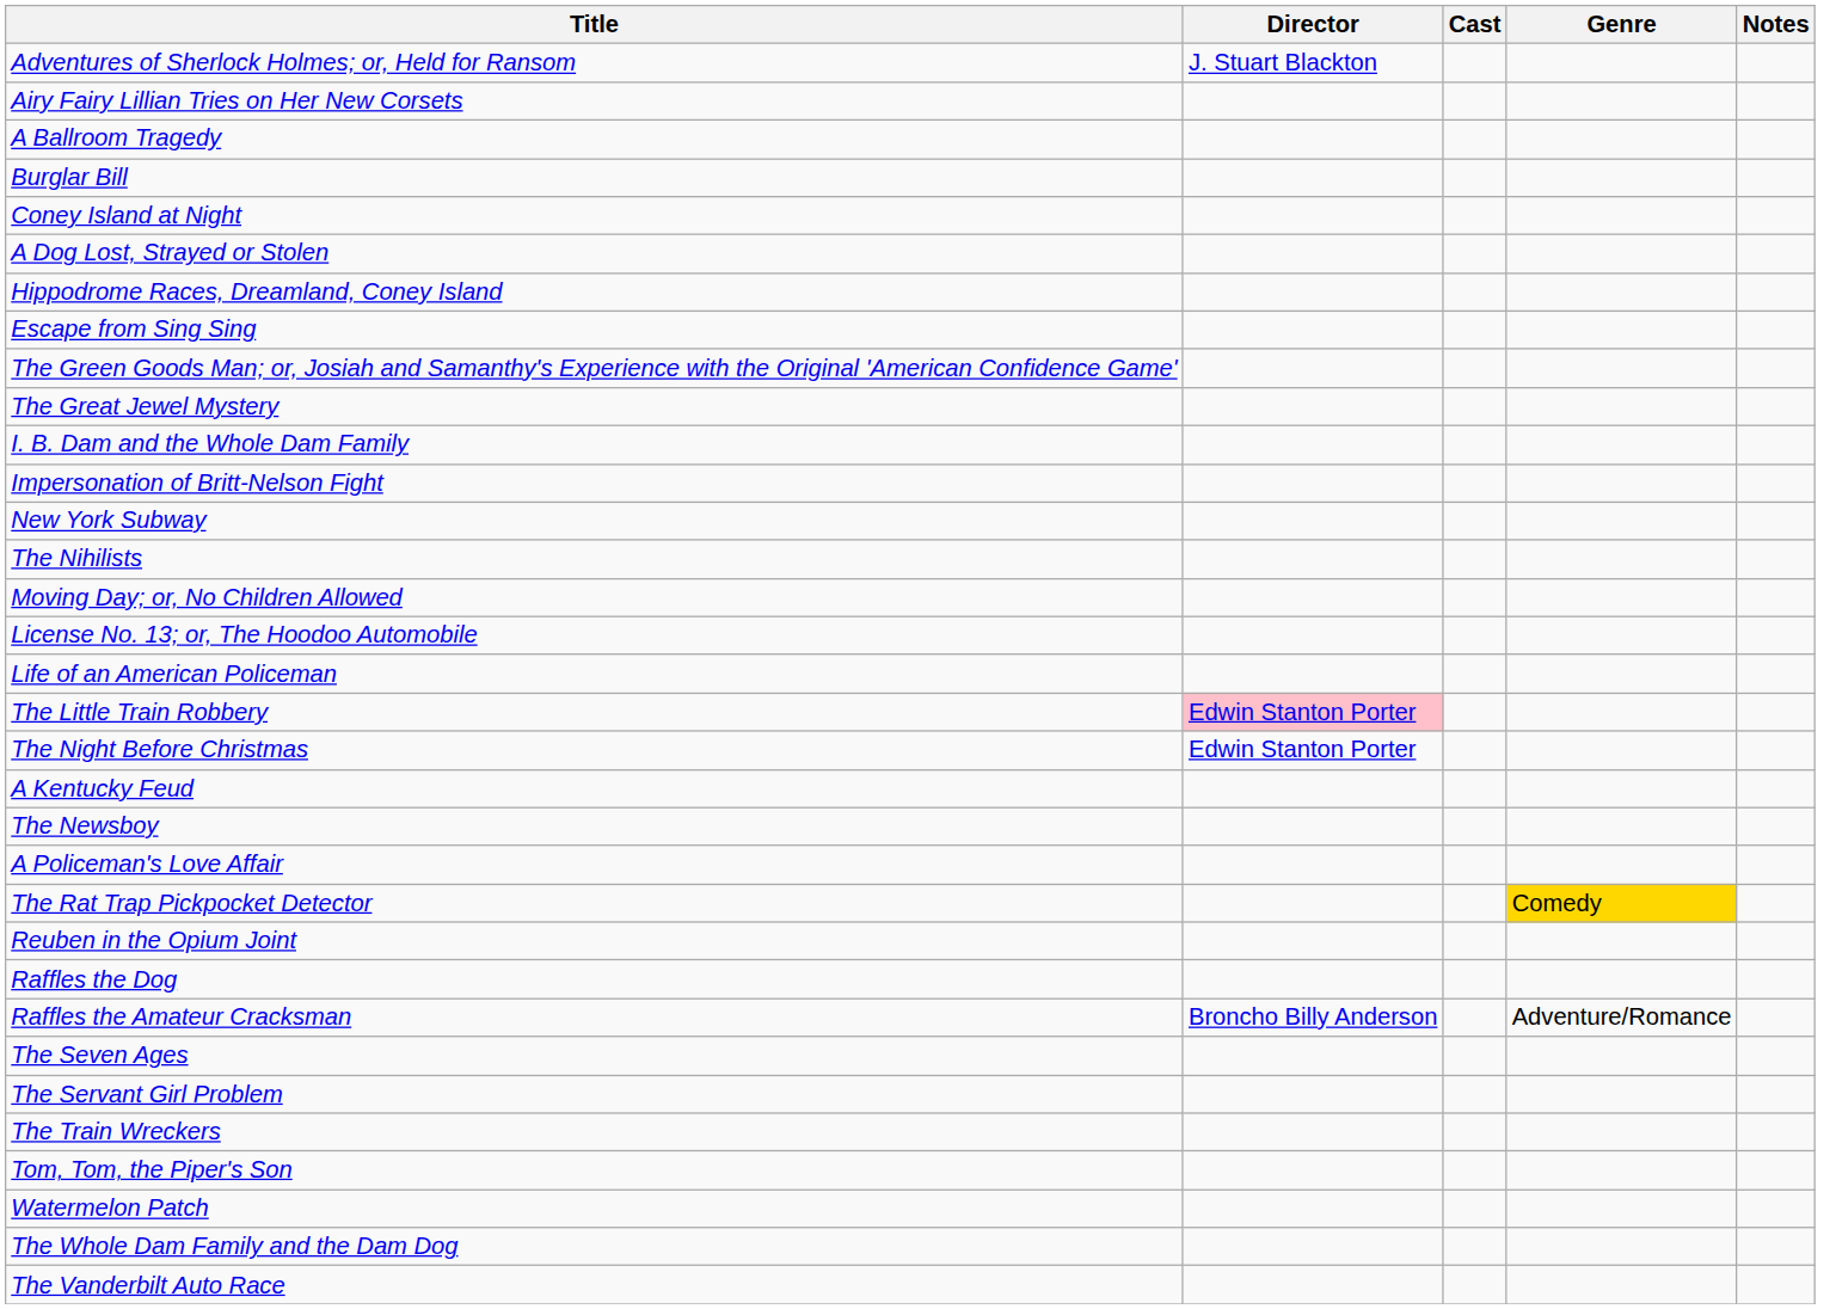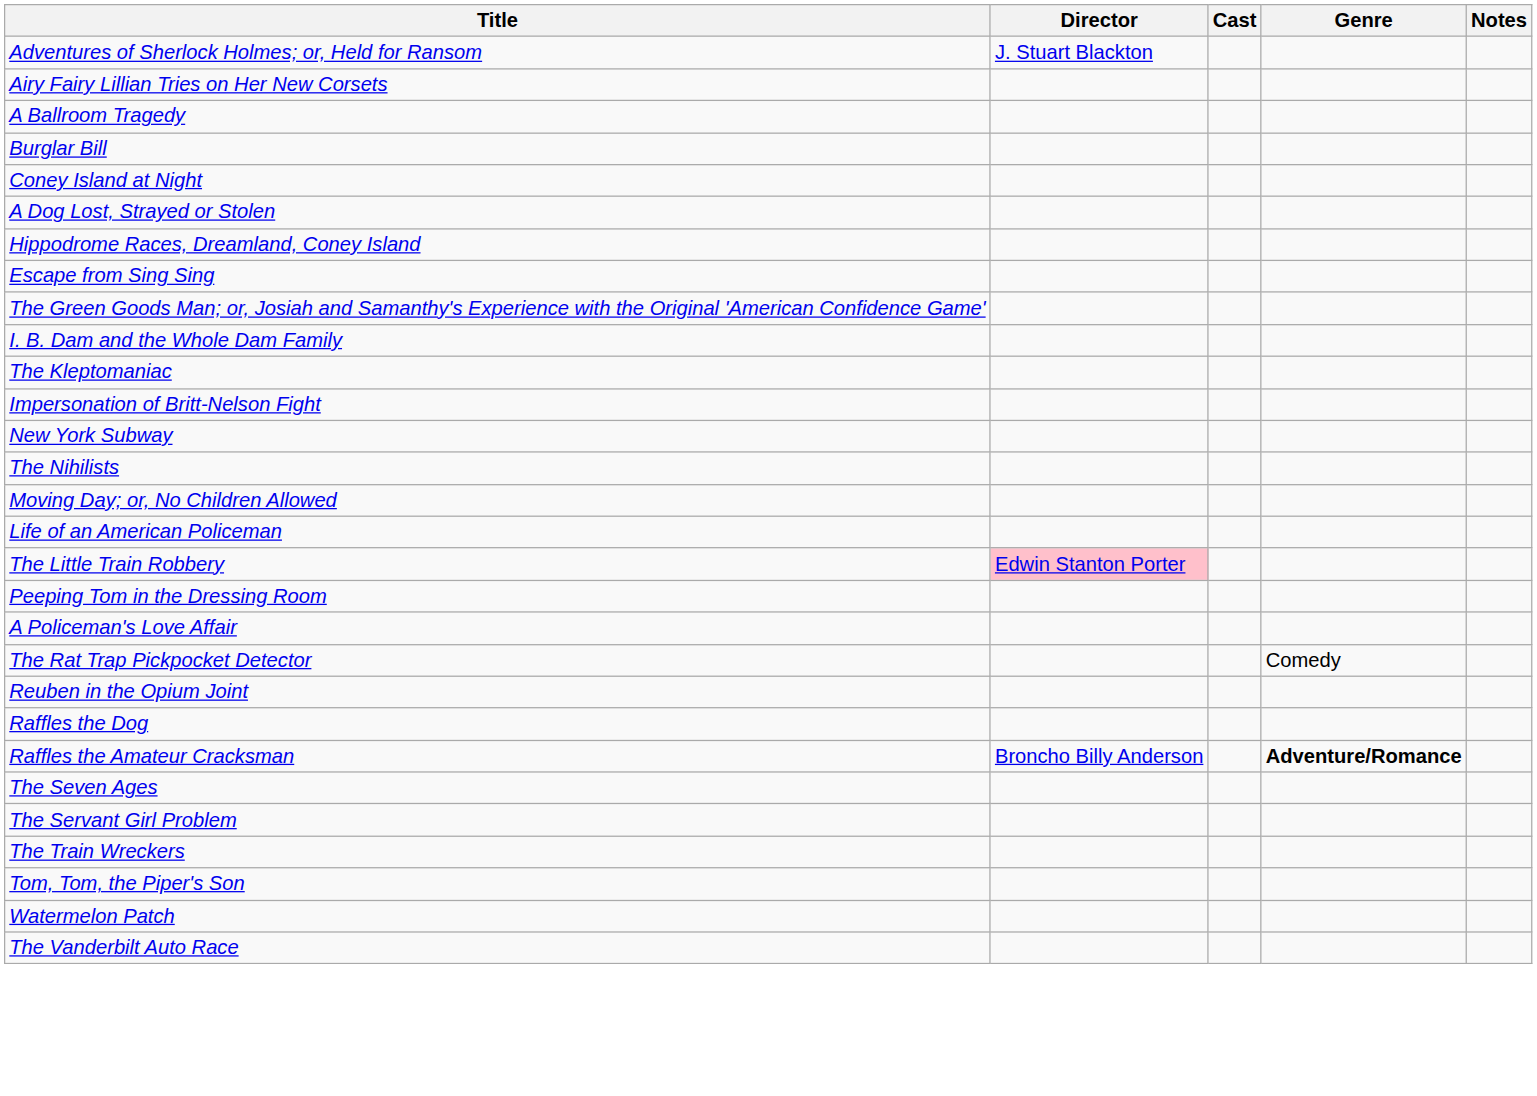 <table class="wikitable">
 <tr>
 <th>Title</th>
 <th>Director</th>
 <th>Cast</th>
 <th>Genre</th>
 <th>Notes</th>
 </tr>
 <tr>
 <td><em><a href='#'>Adventures of Sherlock Holmes; or, Held for Ransom</a></em></td>
 <td><a href='#'>J. Stuart Blackton</a></td>
 <td></td>
 <td></td>
 <td></td>
 </tr>
 <tr>
 <td><em><a href='#'>Airy Fairy Lillian Tries on Her New Corsets</a></em></td>
 <td></td>
 <td></td>
 <td></td>
 <td></td>
 </tr>
 <tr>
 <td><em><a href='#'>A Ballroom Tragedy</a></em></td>
 <td></td>
 <td></td>
 <td></td>
 <td></td>
 </tr>
 <tr>
 <td><em><a href='#'>Burglar Bill</a></em></td>
 <td></td>
 <td></td>
 <td></td>
 <td></td>
 </tr>
 <tr>
 <td><em><a href='#'>Coney Island at Night</a></em></td>
 <td></td>
 <td></td>
 <td></td>
 <td></td>
 </tr>
 <tr>
 <td><em><a href='#'>A Dog Lost, Strayed or Stolen</a></em></td>
 <td></td>
 <td></td>
 <td></td>
 <td></td>
 </tr>
 <tr>
 <td><em><a href='#'>Hippodrome Races, Dreamland, Coney Island</a></em></td>
 <td></td>
 <td></td>
 <td></td>
 <td></td>
 </tr>
 <tr>
 <td><em><a href='#'>Escape from Sing Sing</a></em></td>
 <td></td>
 <td></td>
 <td></td>
 <td></td>
 </tr>
 <tr>
 <td><em><a href='#'>The Green Goods Man; or, Josiah and Samanthy's Experience with the Original 'American Confidence Game'</a></em></td>
 <td></td>
 <td></td>
 <td></td>
 <td></td>
 </tr>
 <tr>
-<td><em><a href='#'>The Great Jewel Mystery</a></em></td>
+<td><em><a href='#'>I. B. Dam and the Whole Dam Family</a></em></td>
 <td></td>
 <td></td>
 <td></td>
 <td></td>
 </tr>
 <tr>
-<td><em><a href='#'>I. B. Dam and the Whole Dam Family</a></em></td>
+<td><em><a href='#'>The Kleptomaniac</a></em></td>
 <td></td>
 <td></td>
 <td></td>
 <td></td>
 </tr>
 <tr>
 <td><em><a href='#'>Impersonation of Britt-Nelson Fight</a></em></td>
 <td></td>
 <td></td>
 <td></td>
 <td></td>
 </tr>
 <tr>
 <td><em><a href='#'>New York Subway</a></em></td>
 <td></td>
 <td></td>
 <td></td>
 <td></td>
 </tr>
 <tr>
 <td><em><a href='#'>The Nihilists</a></em></td>
 <td></td>
 <td></td>
 <td></td>
 <td></td>
 </tr>
 <tr>
 <td><em><a href='#'>Moving Day; or, No Children Allowed</a></em></td>
 <td></td>
 <td></td>
 <td></td>
 <td></td>
 </tr>
 <tr>
-<td><em><a href='#'>License No. 13; or, The Hoodoo Automobile</a></em></td>
-<td></td>
-<td></td>
-<td></td>
-<td></td>
-</tr>
-<tr>
 <td><em><a href='#'>Life of an American Policeman</a></em></td>
 <td></td>
 <td></td>
 <td></td>
 <td></td>
 </tr>
 <tr>
 <td><em><a href='#'>The Little Train Robbery</a></em></td>
 <td style="background: pink;"><a href='#'>Edwin Stanton Porter</a></td>
 <td></td>
 <td></td>
 <td></td>
 </tr>
 <tr>
-<td><em><a href='#'>The Night Before Christmas</a></em></td>
-<td><a href='#'>Edwin Stanton Porter</a></td>
-<td></td>
-<td></td>
-<td></td>
-</tr>
-<tr>
-<td><em><a href='#'>A Kentucky Feud</a></em></td>
-<td></td>
-<td></td>
-<td></td>
-<td></td>
-</tr>
-<tr>
-<td><em><a href='#'>The Newsboy</a></em></td>
+<td><em><a href='#'>Peeping Tom in the Dressing Room</a></em></td>
 <td></td>
 <td></td>
 <td></td>
 <td></td>
 </tr>
 <tr>
 <td><em><a href='#'>A Policeman's Love Affair</a></em></td>
 <td></td>
 <td></td>
 <td></td>
 <td></td>
 </tr>
 <tr>
 <td><em><a href='#'>The Rat Trap Pickpocket Detector</a></em></td>
 <td></td>
 <td></td>
-<td style="background: gold;">Comedy</td>
+<td>Comedy</td>
 <td></td>
 </tr>
 <tr>
 <td><em><a href='#'>Reuben in the Opium Joint</a></em></td>
 <td></td>
 <td></td>
 <td></td>
 <td></td>
 </tr>
 <tr>
 <td><em><a href='#'>Raffles the Dog</a></em></td>
 <td></td>
 <td></td>
 <td></td>
 <td></td>
 </tr>
 <tr>
 <td><em><a href='#'>Raffles the Amateur Cracksman</a></em></td>
 <td><a href='#'>Broncho Billy Anderson</a></td>
 <td></td>
-<td>Adventure/Romance</td>
+<td><strong>Adventure/Romance</strong></td>
 <td></td>
 </tr>
 <tr>
 <td><em><a href='#'>The Seven Ages</a></em></td>
 <td></td>
 <td></td>
 <td></td>
 <td></td>
 </tr>
 <tr>
 <td><em><a href='#'>The Servant Girl Problem</a></em></td>
 <td></td>
 <td></td>
 <td></td>
 <td></td>
 </tr>
 <tr>
 <td><em><a href='#'>The Train Wreckers</a></em></td>
 <td></td>
 <td></td>
 <td></td>
 <td></td>
 </tr>
 <tr>
 <td><em><a href='#'>Tom, Tom, the Piper's Son</a></em></td>
 <td></td>
 <td></td>
 <td></td>
 <td></td>
 </tr>
 <tr>
 <td><em><a href='#'>Watermelon Patch</a></em></td>
 <td></td>
 <td></td>
 <td></td>
 <td></td>
 </tr>
 <tr>
-<td><em><a href='#'>The Whole Dam Family and the Dam Dog</a></em></td>
-<td></td>
-<td></td>
-<td></td>
-<td></td>
-</tr>
-<tr>
 <td><em><a href='#'>The Vanderbilt Auto Race</a></em></td>
 <td></td>
 <td></td>
 <td></td>
 <td></td>
 </tr>
 </table>
